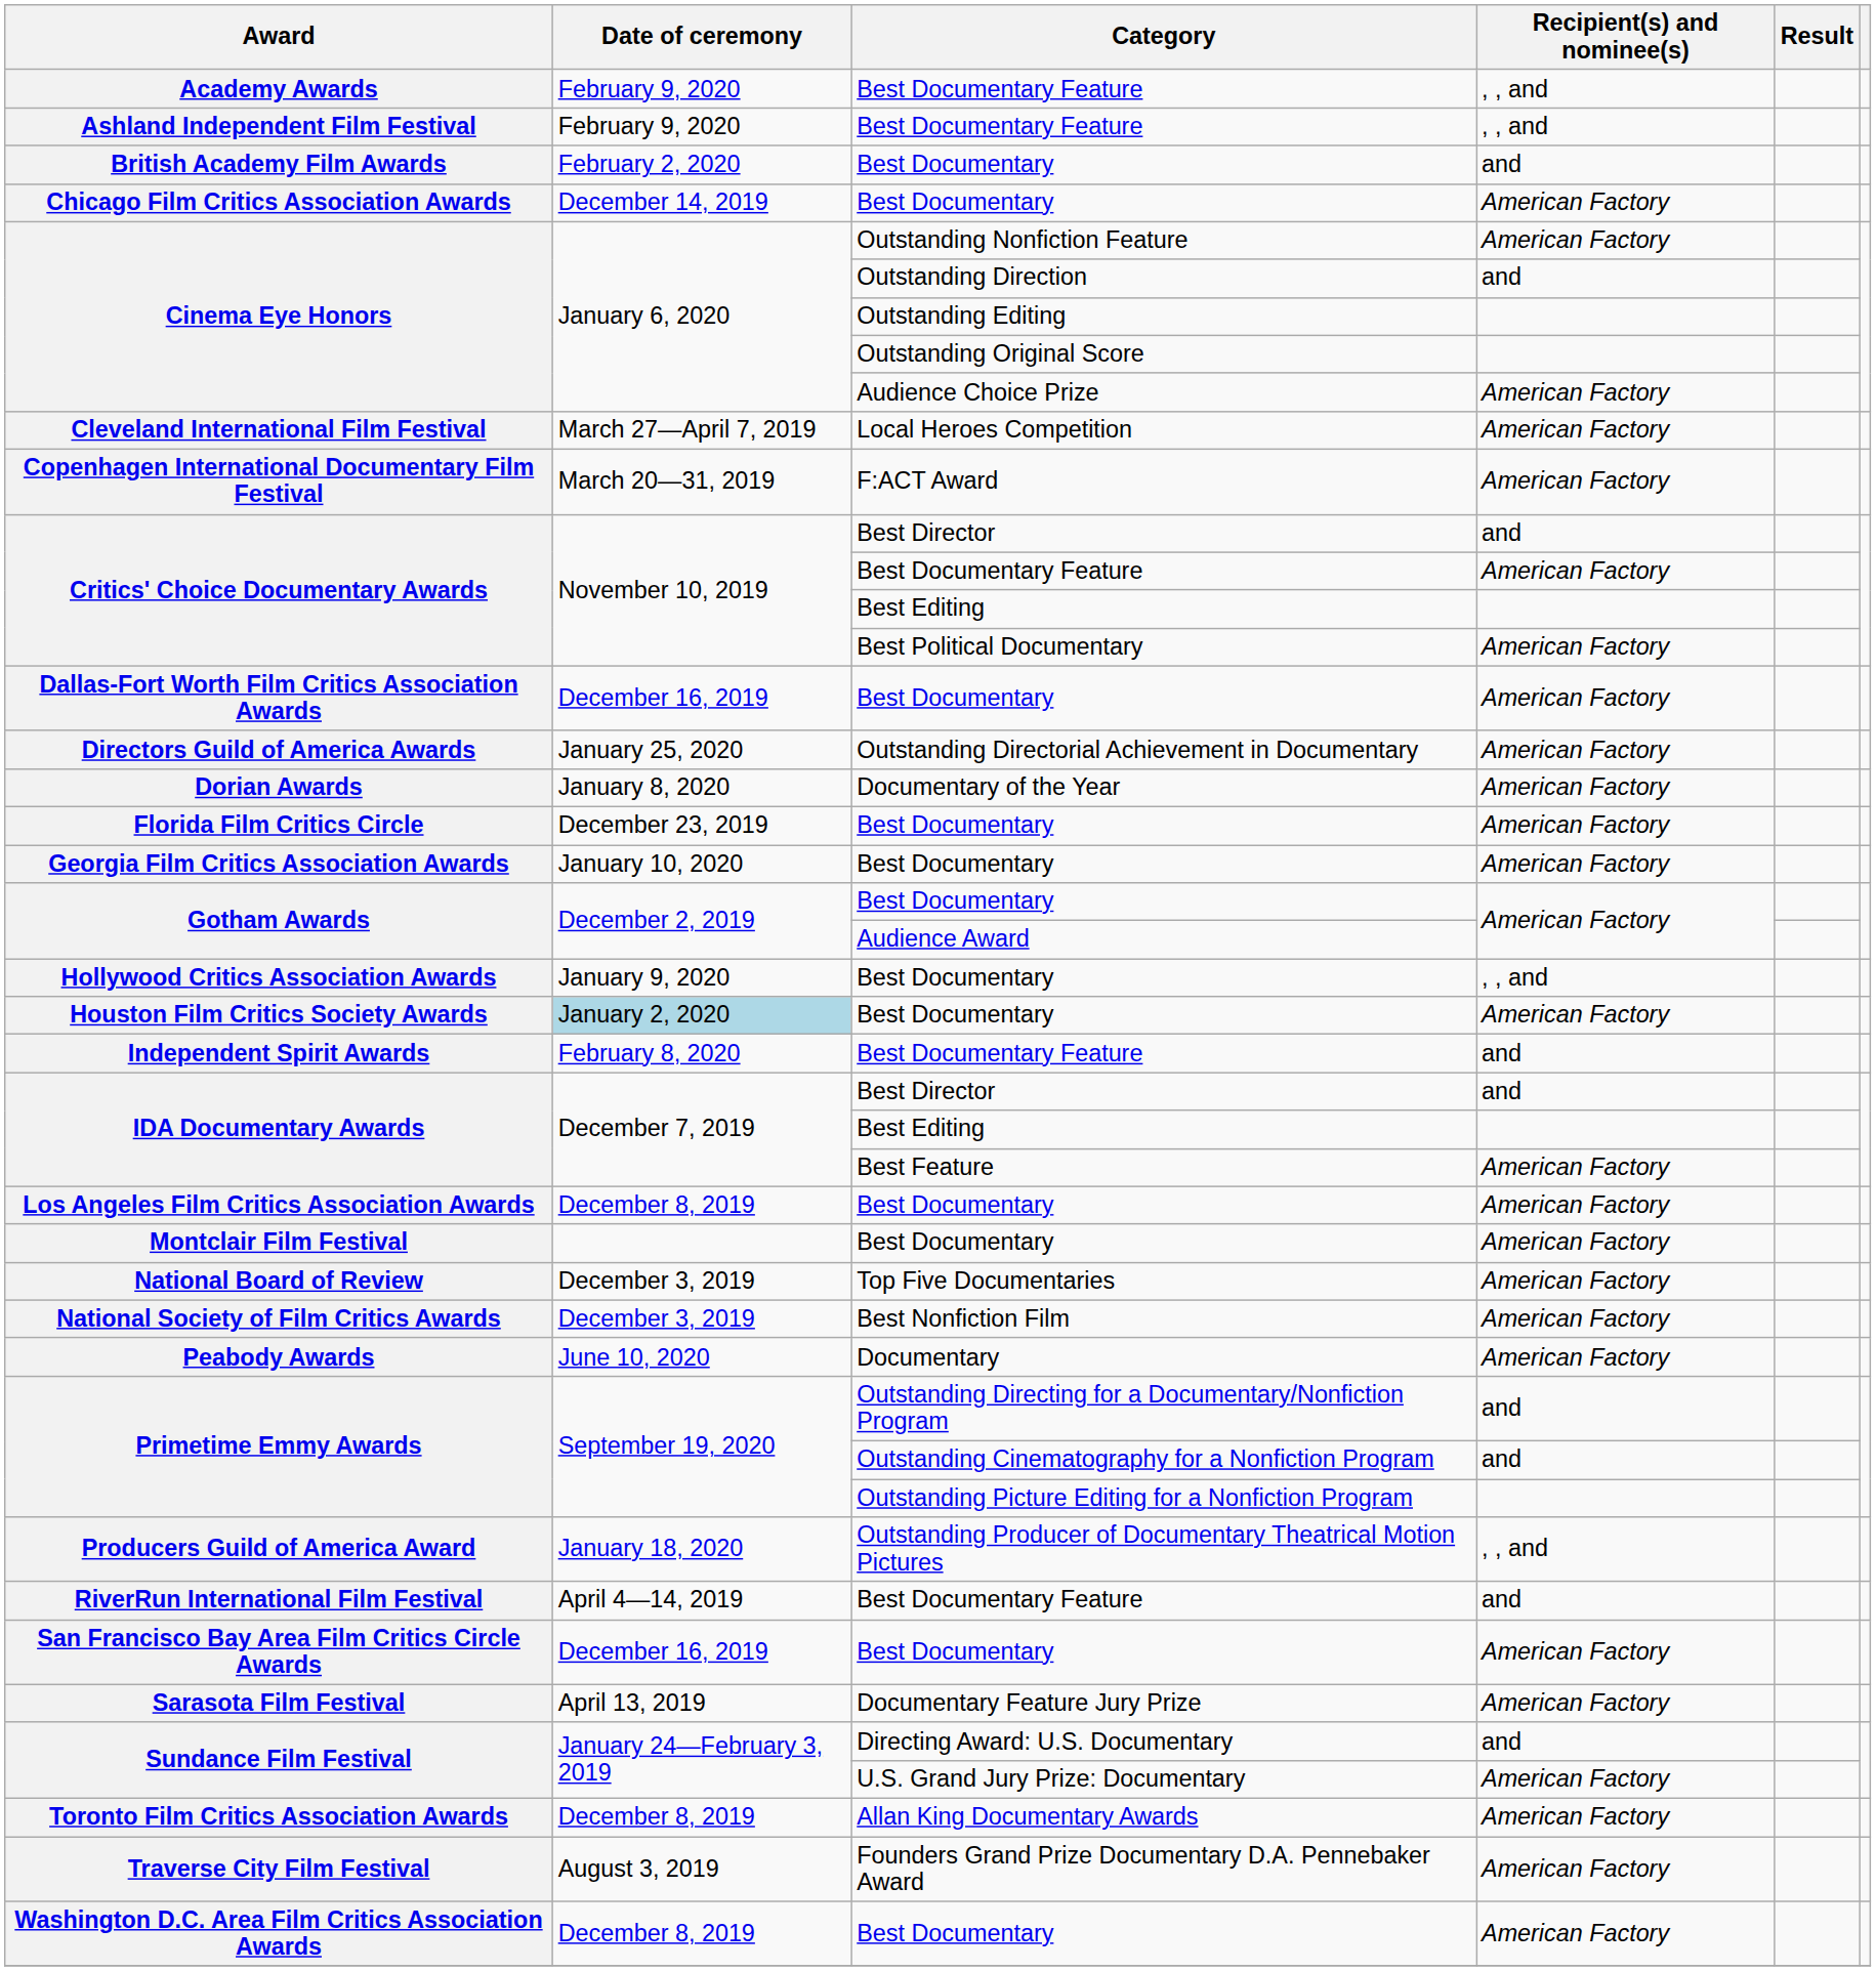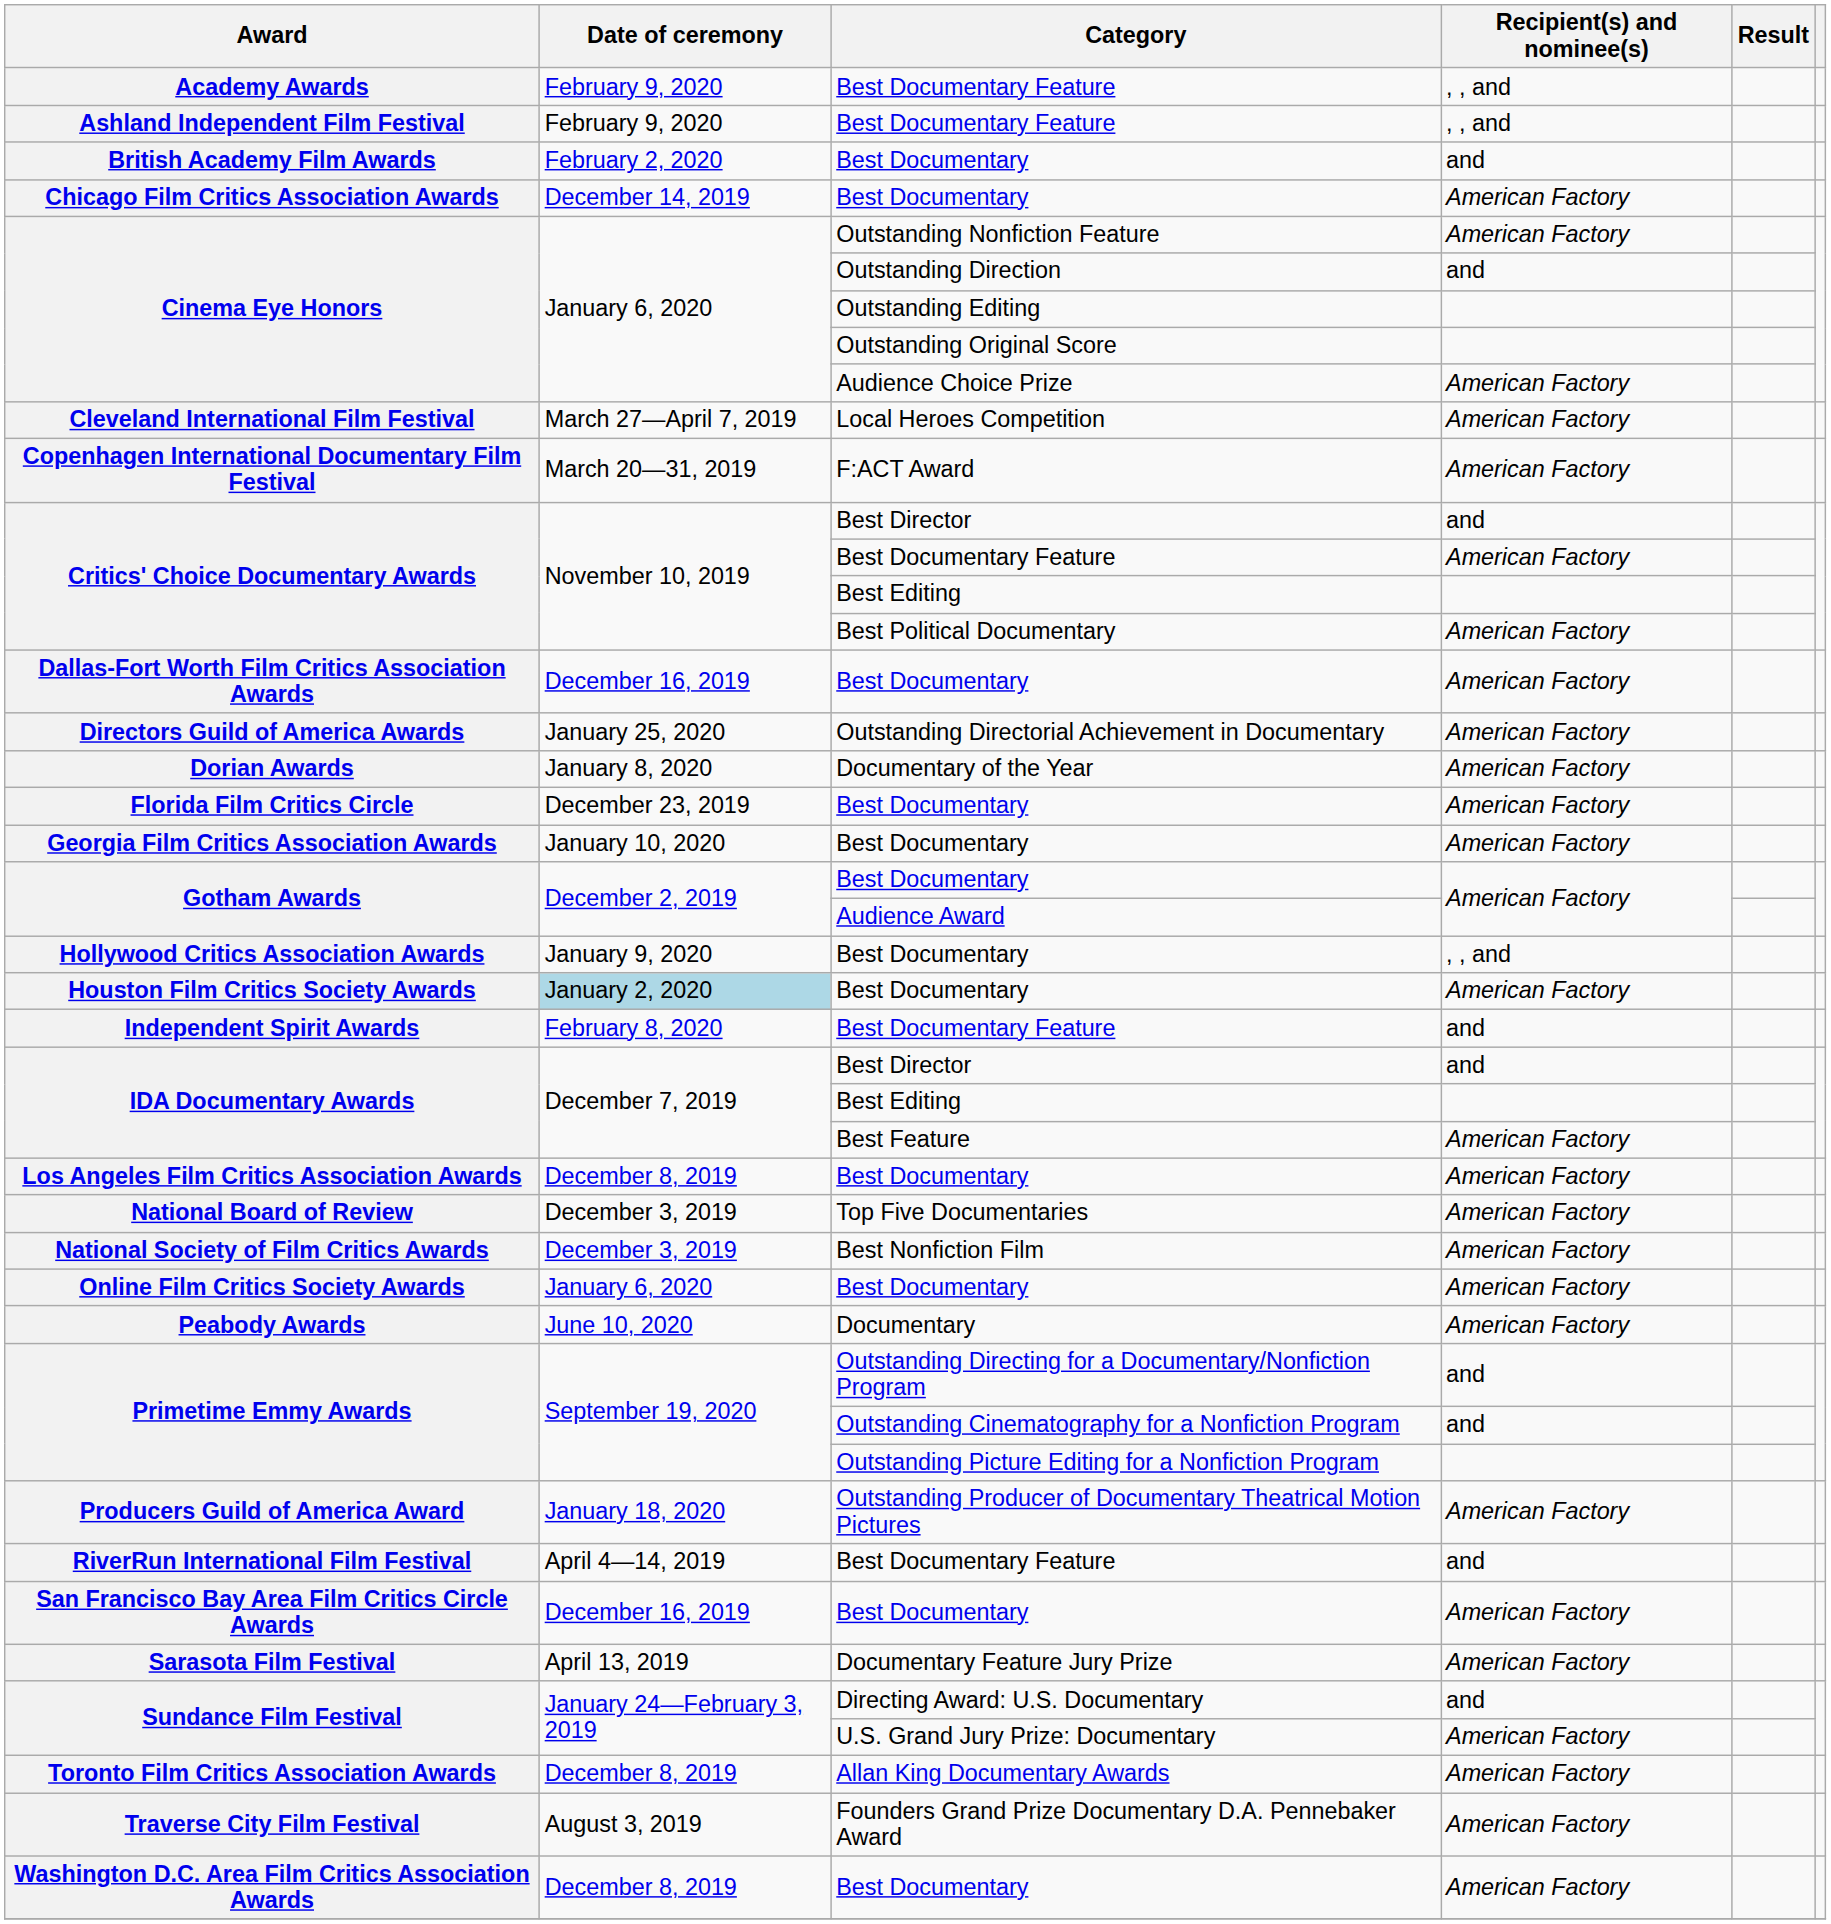 <table class="wikitable plainrowheaders sortable">
 <tr>
 <th scope="col">Award</th>
 <th scope="col">Date of ceremony</th>
 <th scope="col">Category</th>
 <th scope="col">Recipient(s) and nominee(s)</th>
 <th scope="col">Result</th>
 <th scope="col" class="unsortable"></th>
 </tr>
 <tr>
 <th scope="row"><a href='#'>Academy Awards</a></th>
 <td><a href='#'>February 9, 2020</a></td>
 <td><a href='#'>Best Documentary Feature</a></td>
 <td>, , and </td>
 <td></td>
 <td style="text-align:center;"></td>
 </tr>
 <tr>
 <th scope="row"><a href='#'>Ashland Independent Film Festival</a></th>
 <td>February 9, 2020</td>
 <td><a href='#'>Best Documentary Feature</a></td>
 <td>, , and </td>
 <td></td>
 <td style="text-align:center;"></td>
 </tr>
 <tr>
 <th scope="row"><a href='#'>British Academy Film Awards</a></th>
 <td><a href='#'>February 2, 2020</a></td>
 <td><a href='#'>Best Documentary</a></td>
 <td> and </td>
 <td></td>
 <td style="text-align:center;"></td>
 </tr>
 <tr>
 <th scope="row"><a href='#'>Chicago Film Critics Association Awards</a></th>
 <td><a href='#'>December 14, 2019</a></td>
 <td><a href='#'>Best Documentary</a></td>
 <td><em>American Factory</em></td>
 <td></td>
 <td style="text-align:center;"></td>
 </tr>
 <tr>
 <th rowspan=5 scope="row"><a href='#'>Cinema Eye Honors</a></th>
 <td rowspan=5>January 6, 2020</td>
 <td>Outstanding Nonfiction Feature</td>
 <td><em>American Factory</em></td>
 <td></td>
 <td rowspan=5 style="text-align:center;"></td>
 </tr>
 <tr>
 <td>Outstanding Direction</td>
 <td> and </td>
 <td></td>
 </tr>
 <tr>
 <td>Outstanding Editing</td>
 <td></td>
 <td></td>
 </tr>
 <tr>
 <td>Outstanding Original Score</td>
 <td></td>
 <td></td>
 </tr>
 <tr>
 <td>Audience Choice Prize</td>
 <td><em>American Factory</em></td>
 <td></td>
 </tr>
 <tr>
 <th scope="row"><a href='#'>Cleveland International Film Festival</a></th>
 <td>March 27—April 7, 2019</td>
 <td>Local Heroes Competition</td>
 <td><em>American Factory</em></td>
 <td></td>
 <td style="text-align:center;"></td>
 </tr>
 <tr>
 <th scope="row"><a href='#'>Copenhagen International Documentary Film Festival</a></th>
 <td>March 20—31, 2019</td>
 <td>F:ACT Award</td>
 <td><em>American Factory</em></td>
 <td></td>
 <td style="text-align:center;"></td>
 </tr>
 <tr>
 <th rowspan=4 scope="row"><a href='#'>Critics' Choice Documentary Awards</a></th>
 <td rowspan=4>November 10, 2019</td>
 <td>Best Director</td>
 <td> and </td>
 <td></td>
 <td rowspan=4 style="text-align:center;"></td>
 </tr>
 <tr>
 <td>Best Documentary Feature</td>
 <td><em>American Factory</em></td>
 <td></td>
 </tr>
 <tr>
 <td>Best Editing</td>
 <td></td>
 <td></td>
 </tr>
 <tr>
 <td>Best Political Documentary</td>
 <td><em>American Factory</em></td>
 <td></td>
 </tr>
 <tr>
 <th scope="row"><a href='#'>Dallas-Fort Worth Film Critics Association Awards</a></th>
 <td><a href='#'>December 16, 2019</a></td>
 <td><a href='#'>Best Documentary</a></td>
 <td><em>American Factory</em></td>
 <td></td>
 <td style="text-align:center;"></td>
 </tr>
 <tr>
 <th scope="row"><a href='#'>Directors Guild of America Awards</a></th>
 <td>January 25, 2020</td>
 <td>Outstanding Directorial Achievement in Documentary</td>
 <td><em>American Factory</em></td>
 <td></td>
 <td style="text-align:center;"></td>
 </tr>
 <tr>
 <th scope="row"><a href='#'>Dorian Awards</a></th>
 <td>January 8, 2020</td>
 <td>Documentary of the Year</td>
 <td><em>American Factory</em></td>
 <td></td>
 <td style="text-align:center;"></td>
 </tr>
 <tr>
 <th scope="row"><a href='#'>Florida Film Critics Circle</a></th>
 <td>December 23, 2019</td>
 <td><a href='#'>Best Documentary</a></td>
 <td><em>American Factory</em></td>
 <td></td>
 <td style="text-align:center;"></td>
 </tr>
 <tr>
 <th scope="row"><a href='#'>Georgia Film Critics Association Awards</a></th>
 <td>January 10, 2020</td>
 <td>Best Documentary</td>
 <td><em>American Factory</em></td>
 <td></td>
 <td style="text-align:center;"></td>
 </tr>
 <tr>
 <th rowspan=2 scope="row"><a href='#'>Gotham Awards</a></th>
 <td rowspan=2><a href='#'>December 2, 2019</a></td>
 <td><a href='#'>Best Documentary</a></td>
 <td rowspan=2><em>American Factory</em></td>
 <td></td>
 <td rowspan=2 style="text-align:center;"></td>
 </tr>
 <tr>
 <td><a href='#'>Audience Award</a></td>
 <td></td>
 </tr>
 <tr>
 <th scope="row"><a href='#'>Hollywood Critics Association Awards</a></th>
 <td>January 9, 2020</td>
 <td>Best Documentary</td>
 <td>, , and </td>
 <td></td>
 <td style="text-align:center;"></td>
 </tr>
 <tr>
 <th scope="row"><a href='#'>Houston Film Critics Society Awards</a></th>
 <td style="background: lightblue;">January 2, 2020</td>
 <td>Best Documentary</td>
 <td><em>American Factory</em></td>
 <td></td>
 <td style="text-align:center;"></td>
 </tr>
 <tr>
 <th scope="row"><a href='#'>Independent Spirit Awards</a></th>
 <td><a href='#'>February 8, 2020</a></td>
 <td><a href='#'>Best Documentary Feature</a></td>
 <td> and </td>
 <td></td>
 <td style="text-align:center;"></td>
 </tr>
 <tr>
 <th rowspan=3 scope="row"><a href='#'>IDA Documentary Awards</a></th>
 <td rowspan=3>December 7, 2019</td>
 <td>Best Director</td>
 <td> and </td>
 <td></td>
 <td rowspan=3 style="text-align:center;"></td>
 </tr>
 <tr>
 <td>Best Editing</td>
 <td></td>
 <td></td>
 </tr>
 <tr>
 <td>Best Feature</td>
 <td><em>American Factory</em></td>
 <td></td>
 </tr>
 <tr>
 <th scope="row"><a href='#'>Los Angeles Film Critics Association Awards</a></th>
 <td><a href='#'>December 8, 2019</a></td>
 <td><a href='#'>Best Documentary</a></td>
 <td><em>American Factory</em></td>
 <td></td>
 <td style="text-align:center;"></td>
 </tr>
 <tr>
-<th scope="row"><a href='#'>Montclair Film Festival</a></th>
-<td></td>
-<td>Best Documentary</td>
-<td><em>American Factory</em></td>
-<td></td>
-<td style="text-align:center;"></td>
-</tr>
-<tr>
 <th scope="row"><a href='#'>National Board of Review</a></th>
 <td>December 3, 2019</td>
 <td>Top Five Documentaries</td>
 <td><em>American Factory</em></td>
 <td></td>
 <td style="text-align:center;"></td>
 </tr>
 <tr>
 <th scope="row"><a href='#'>National Society of Film Critics Awards</a></th>
 <td><a href='#'>December 3, 2019</a></td>
 <td>Best Nonfiction Film</td>
+<td><em>American Factory</em></td>
+<td></td>
+<td style="text-align:center;"></td>
+</tr>
+<tr>
+<th scope="row"><a href='#'>Online Film Critics Society Awards</a></th>
+<td><a href='#'>January 6, 2020</a></td>
+<td><a href='#'>Best Documentary</a></td>
 <td><em>American Factory</em></td>
 <td></td>
 <td style="text-align:center;"></td>
 </tr>
 <tr>
 <th scope="row"><a href='#'>Peabody Awards</a></th>
 <td><a href='#'>June 10, 2020</a></td>
 <td>Documentary</td>
 <td><em>American Factory</em></td>
 <td></td>
 <td style="text-align:center;"></td>
 </tr>
 <tr>
 <th rowspan=3 scope="row"><a href='#'>Primetime Emmy Awards</a></th>
 <td rowspan=3><a href='#'>September 19, 2020</a></td>
 <td><a href='#'>Outstanding Directing for a Documentary/Nonfiction Program</a></td>
 <td> and </td>
 <td></td>
 <td rowspan=3 style="text-align:center;"></td>
 </tr>
 <tr>
 <td><a href='#'>Outstanding Cinematography for a Nonfiction Program</a></td>
 <td> and </td>
 <td></td>
 </tr>
 <tr>
 <td><a href='#'>Outstanding Picture Editing for a Nonfiction Program</a></td>
 <td></td>
 <td></td>
 </tr>
 <tr>
 <th scope="row"><a href='#'>Producers Guild of America Award</a></th>
 <td><a href='#'>January 18, 2020</a></td>
 <td><a href='#'>Outstanding Producer of Documentary Theatrical Motion Pictures</a></td>
-<td>, , and </td>
+<td><em>American Factory</em></td>
 <td></td>
 <td style="text-align:center;"></td>
 </tr>
 <tr>
 <th scope="row"><a href='#'>RiverRun International Film Festival</a></th>
 <td>April 4—14, 2019</td>
 <td>Best Documentary Feature</td>
 <td> and </td>
 <td></td>
 <td style="text-align:center;"></td>
 </tr>
 <tr>
 <th scope="row"><a href='#'>San Francisco Bay Area Film Critics Circle Awards</a></th>
 <td><a href='#'>December 16, 2019</a></td>
 <td><a href='#'>Best Documentary</a></td>
 <td><em>American Factory</em></td>
 <td></td>
 <td style="text-align:center;"></td>
 </tr>
 <tr>
 <th scope="row"><a href='#'>Sarasota Film Festival</a></th>
 <td>April 13, 2019</td>
 <td>Documentary Feature Jury Prize</td>
 <td><em>American Factory</em></td>
 <td></td>
 <td style="text-align:center;"></td>
 </tr>
 <tr>
 <th rowspan=2 scope="row"><a href='#'>Sundance Film Festival</a></th>
 <td rowspan=2><a href='#'>January 24—February 3, 2019</a></td>
 <td>Directing Award: U.S. Documentary</td>
 <td> and </td>
 <td></td>
 <td rowspan=2 style="text-align:center;"></td>
 </tr>
 <tr>
 <td>U.S. Grand Jury Prize: Documentary</td>
 <td><em>American Factory</em></td>
 <td></td>
 </tr>
 <tr>
 <th scope="row"><a href='#'>Toronto Film Critics Association Awards</a></th>
 <td><a href='#'>December 8, 2019</a></td>
 <td><a href='#'>Allan King Documentary Awards</a></td>
 <td><em>American Factory</em></td>
 <td></td>
 <td style="text-align:center;"></td>
 </tr>
 <tr>
 <th scope="row"><a href='#'>Traverse City Film Festival</a></th>
 <td>August 3, 2019</td>
 <td>Founders Grand Prize Documentary D.A. Pennebaker Award</td>
 <td><em>American Factory</em></td>
 <td></td>
 <td style="text-align:center;"></td>
 </tr>
 <tr>
 <th scope="row"><a href='#'>Washington D.C. Area Film Critics Association Awards</a></th>
 <td><a href='#'>December 8, 2019</a></td>
 <td><a href='#'>Best Documentary</a></td>
 <td><em>American Factory</em></td>
 <td></td>
 <td style="text-align:center;"></td>
 </tr>
 <tr>
 </tr>
 </table>
